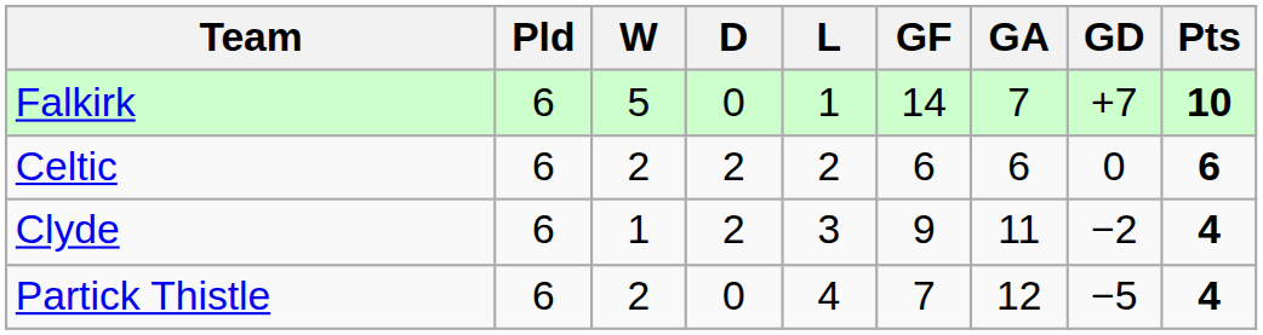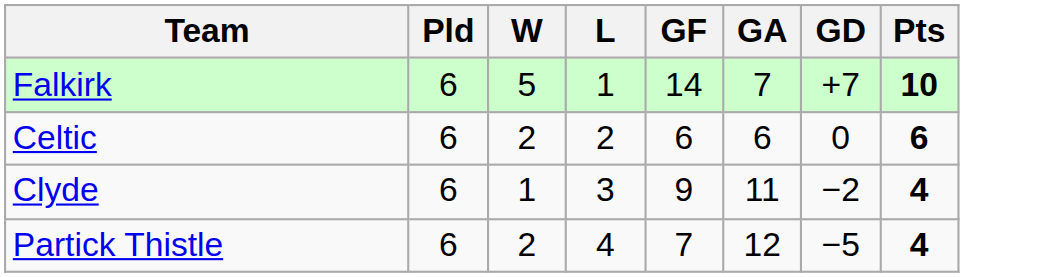 <table class="wikitable" style="text-align: center;">
 <tr>
 <th width=185>Team</th>
 <th width=30>Pld</th>
 <th width=30>W</th>
-<th width=30>D</th>
 <th width=30>L</th>
 <th width=30>GF</th>
 <th width=30>GA</th>
 <th width=30>GD</th>
 <th width=30>Pts</th>
 </tr>
 <tr bgcolor=#ccffcc>
 <td align=left><a href='#'>Falkirk</a></td>
 <td>6</td>
 <td>5</td>
-<td>0</td>
 <td>1</td>
 <td>14</td>
 <td>7</td>
 <td>+7</td>
 <td><strong>10</strong></td>
 </tr>
 <tr>
 <td align=left><a href='#'>Celtic</a></td>
 <td>6</td>
 <td>2</td>
 <td>2</td>
-<td>2</td>
 <td>6</td>
 <td>6</td>
 <td>0</td>
 <td><strong>6</strong></td>
 </tr>
 <tr>
 <td align=left><a href='#'>Clyde</a></td>
 <td>6</td>
 <td>1</td>
-<td>2</td>
 <td>3</td>
 <td>9</td>
 <td>11</td>
 <td>−2</td>
 <td><strong>4</strong></td>
 </tr>
 <tr>
 <td align=left><a href='#'>Partick Thistle</a></td>
 <td>6</td>
 <td>2</td>
-<td>0</td>
 <td>4</td>
 <td>7</td>
 <td>12</td>
 <td>−5</td>
 <td><strong>4</strong></td>
 </tr>
 </table>
